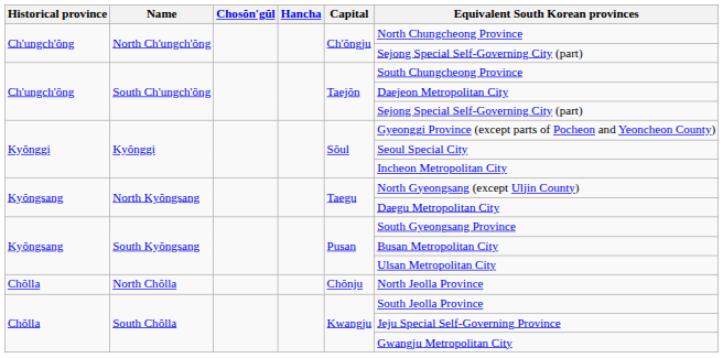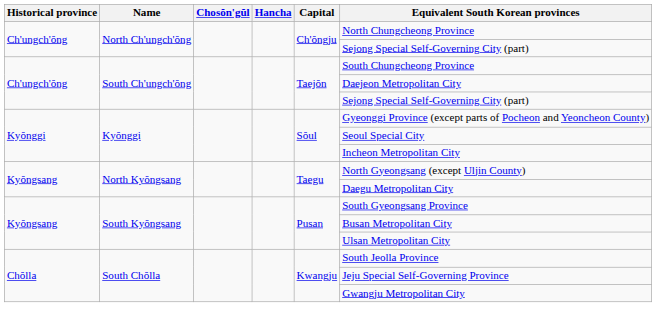 <table class=wikitable>
 <tr>
 <th>Historical province</th>
 <th>Name</th>
 <th><a href='#'>Chosŏn'gŭl</a></th>
 <th><a href='#'>Hancha</a></th>
 <th>Capital</th>
 <th>Equivalent South Korean provinces</th>
 </tr>
 <tr>
 <td rowspan=2><a href='#'>Ch'ungch'ŏng</a></td>
 <td rowspan=2><a href='#'>North Ch'ungch'ŏng</a></td>
 <td rowspan=2><span></span></td>
 <td rowspan=2><span></span></td>
 <td rowspan=2><a href='#'>Ch'ŏngju</a></td>
 <td><a href='#'>North Chungcheong Province</a></td>
 </tr>
 <tr>
 <td><a href='#'>Sejong Special Self-Governing City</a> (part)</td>
 </tr>
 <tr>
 <td rowspan=3><a href='#'>Ch'ungch'ŏng</a></td>
 <td rowspan=3><a href='#'>South Ch'ungch'ŏng</a></td>
 <td rowspan=3><span></span></td>
 <td rowspan=3><span></span></td>
 <td rowspan=3><a href='#'>Taejŏn</a></td>
 <td><a href='#'>South Chungcheong Province</a></td>
 </tr>
 <tr>
 <td><a href='#'>Daejeon Metropolitan City</a></td>
 </tr>
 <tr>
 <td><a href='#'>Sejong Special Self-Governing City</a> (part)</td>
 </tr>
 <tr>
 <td rowspan=3><a href='#'>Kyŏnggi</a></td>
 <td rowspan=3><a href='#'>Kyŏnggi</a></td>
 <td rowspan=3><span></span></td>
 <td rowspan=3><span></span></td>
 <td rowspan=3><a href='#'>Sŏul</a></td>
 <td><a href='#'>Gyeonggi Province</a> (except parts of <a href='#'>Pocheon</a> and <a href='#'>Yeoncheon County</a>)</td>
 </tr>
 <tr>
 <td><a href='#'>Seoul Special City</a></td>
 </tr>
 <tr>
 <td><a href='#'>Incheon Metropolitan City</a></td>
 </tr>
 <tr>
 <td rowspan=2><a href='#'>Kyŏngsang</a></td>
 <td rowspan=2><a href='#'>North Kyŏngsang</a></td>
 <td rowspan=2><span></span></td>
 <td rowspan=2><span></span></td>
 <td rowspan=2><a href='#'>Taegu</a></td>
 <td><a href='#'>North Gyeongsang</a> (except <a href='#'>Uljin County</a>)</td>
 </tr>
 <tr>
 <td><a href='#'>Daegu Metropolitan City</a></td>
 </tr>
 <tr>
 <td rowspan=3><a href='#'>Kyŏngsang</a></td>
 <td rowspan=3><a href='#'>South Kyŏngsang</a></td>
 <td rowspan=3><span></span></td>
 <td rowspan=3><span></span></td>
 <td rowspan=3><a href='#'>Pusan</a></td>
 <td><a href='#'>South Gyeongsang Province</a></td>
 </tr>
 <tr>
 <td><a href='#'>Busan Metropolitan City</a></td>
 </tr>
 <tr>
 <td><a href='#'>Ulsan Metropolitan City</a></td>
 </tr>
 <tr>
-<td><a href='#'>Chŏlla</a></td>
-<td><a href='#'>North Chŏlla</a></td>
-<td><span></span></td>
-<td><span></span></td>
-<td><a href='#'>Chŏnju</a></td>
-<td><a href='#'>North Jeolla Province</a></td>
-</tr>
-<tr>
 <td rowspan=3><a href='#'>Chŏlla</a></td>
 <td rowspan=3><a href='#'>South Chŏlla</a></td>
 <td rowspan=3><span></span></td>
 <td rowspan=3><span></span></td>
 <td rowspan=3><a href='#'>Kwangju</a></td>
 <td><a href='#'>South Jeolla Province</a></td>
 </tr>
 <tr>
 <td><a href='#'>Jeju Special Self-Governing Province</a></td>
 </tr>
 <tr>
 <td><a href='#'>Gwangju Metropolitan City</a></td>
 </tr>
 </table>
